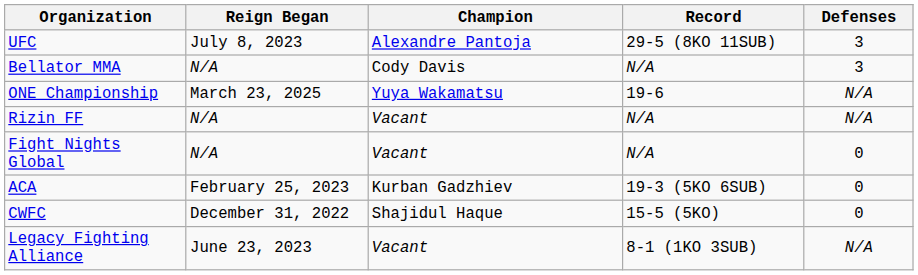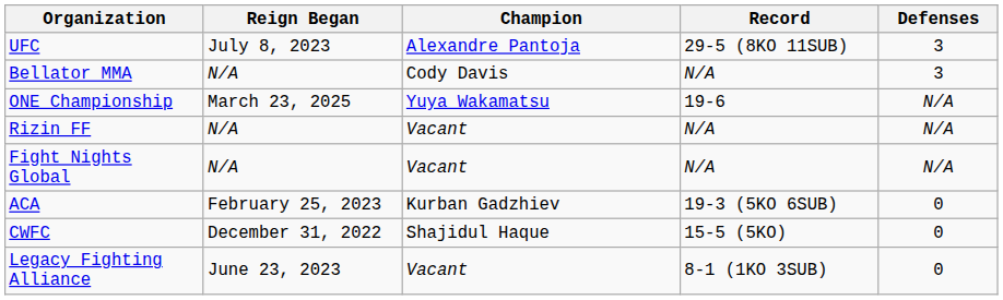 <table class="wikitable" style="width:60%;">
 <tr>
 <th style="width:20%;">Organization</th>
 <th style="width:20%;">Reign Began</th>
 <th style="width:28%;">Champion</th>
 <th style="width:20%;">Record</th>
 <th style="width:12%;">Defenses</th>
 </tr>
 <tr>
 <td><a href='#'>UFC</a></td>
 <td>July 8, 2023</td>
 <td> <a href='#'>Alexandre Pantoja</a></td>
 <td>29-5 (8KO 11SUB)</td>
 <td align=center>3</td>
 </tr>
 <tr>
 <td><a href='#'>Bellator MMA</a></td>
 <td><em>N/A</em></td>
 <td> Cody Davis</td>
 <td><em>N/A</em></td>
 <td align=center>3</td>
 </tr>
 <tr>
 <td><a href='#'>ONE Championship</a></td>
 <td>March 23, 2025</td>
 <td> <a href='#'>Yuya Wakamatsu</a></td>
 <td>19-6</td>
 <td align=center><em>N/A</em></td>
 </tr>
 <tr>
 <td><a href='#'>Rizin FF</a></td>
 <td><em>N/A</em></td>
 <td> <em>Vacant</em></td>
 <td><em>N/A</em></td>
 <td align=center><em>N/A</em></td>
 </tr>
 <tr>
 <td><a href='#'>Fight Nights Global</a></td>
 <td><em>N/A</em></td>
 <td> <em>Vacant</em></td>
 <td><em>N/A</em></td>
-<td align=center>0</td>
+<td align=center><em>N/A</em></td>
 </tr>
 <tr>
 <td><a href='#'>ACA</a></td>
 <td>February 25, 2023</td>
 <td> Kurban Gadzhiev</td>
 <td>19-3 (5KO 6SUB)</td>
 <td align=center>0</td>
 </tr>
 <tr>
 <td><a href='#'>CWFC</a></td>
 <td>December 31, 2022</td>
 <td> Shajidul Haque</td>
 <td>15-5 (5KO)</td>
 <td align=center>0</td>
 </tr>
 <tr>
 <td><a href='#'>Legacy Fighting Alliance</a></td>
 <td>June 23, 2023</td>
 <td> <em>Vacant</em></td>
 <td>8-1 (1KO 3SUB)</td>
-<td align=center><em>N/A</em></td>
+<td align=center>0</td>
 </tr>
 </table>
